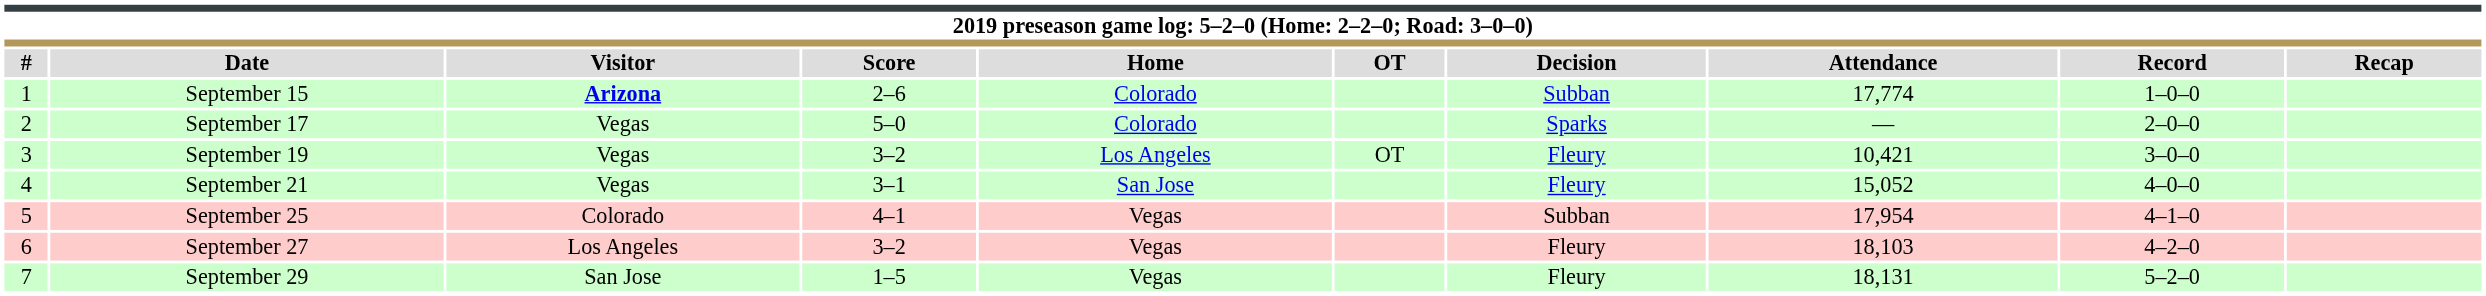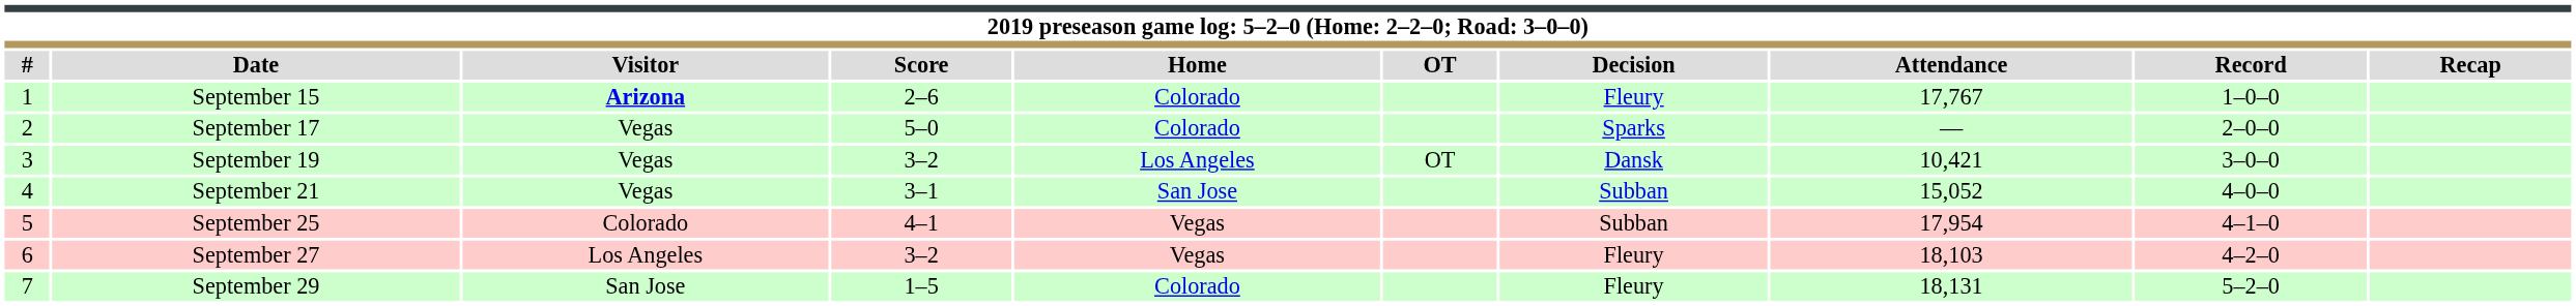 <table class="toccolours collapsible collapsed" style="width:90%; clear:both; margin:1.5em auto; text-align:center;">
 <tr>
 <th colspan="10" style="background:#FFFFFF; border-top:#333F42 5px solid; border-bottom:#B4975A 5px solid;">2019 preseason game log: 5–2–0 (Home: 2–2–0; Road: 3–0–0)</th>
 </tr>
 <tr style="background:#ddd;">
 <th>#</th>
 <th>Date</th>
 <th>Visitor</th>
 <th>Score</th>
 <th>Home</th>
 <th>OT</th>
 <th>Decision</th>
 <th>Attendance</th>
 <th>Record</th>
 <th>Recap</th>
 </tr>
 <tr style="background:#cfc;">
 <td>1</td>
 <td>September 15</td>
 <td><strong><a href='#'>Arizona</a></strong></td>
 <td>2–6</td>
 <td><a href='#'>Colorado</a></td>
 <td></td>
-<td><a href='#'>Subban</a></td>
-<td>17,774</td>
+<td><a href='#'>Fleury</a></td>
+<td>17,767</td>
 <td>1–0–0</td>
 <td></td>
 </tr>
 <tr style="background:#cfc;">
 <td>2</td>
 <td>September 17</td>
 <td>Vegas</td>
 <td>5–0</td>
 <td><a href='#'>Colorado</a></td>
 <td></td>
 <td><a href='#'>Sparks</a></td>
 <td>—</td>
 <td>2–0–0</td>
 <td></td>
 </tr>
 <tr style="background:#cfc;">
 <td>3</td>
 <td>September 19</td>
 <td>Vegas</td>
 <td>3–2</td>
 <td><a href='#'>Los Angeles</a></td>
 <td>OT</td>
-<td><a href='#'>Fleury</a></td>
+<td><a href='#'>Dansk</a></td>
 <td>10,421</td>
 <td>3–0–0</td>
 <td></td>
 </tr>
 <tr style="background:#cfc;">
 <td>4</td>
 <td>September 21</td>
 <td>Vegas</td>
 <td>3–1</td>
 <td><a href='#'>San Jose</a></td>
 <td></td>
-<td><a href='#'>Fleury</a></td>
+<td><a href='#'>Subban</a></td>
 <td>15,052</td>
 <td>4–0–0</td>
 <td></td>
 </tr>
 <tr style="background:#fcc;">
 <td>5</td>
 <td>September 25</td>
 <td>Colorado</td>
 <td>4–1</td>
 <td>Vegas</td>
 <td></td>
 <td>Subban</td>
 <td>17,954</td>
 <td>4–1–0</td>
 <td></td>
 </tr>
 <tr style="background:#fcc;">
 <td>6</td>
 <td>September 27</td>
 <td>Los Angeles</td>
 <td>3–2</td>
 <td>Vegas</td>
 <td></td>
 <td>Fleury</td>
 <td>18,103</td>
 <td>4–2–0</td>
 <td></td>
 </tr>
 <tr style="background:#cfc;">
 <td>7</td>
 <td>September 29</td>
 <td>San Jose</td>
 <td>1–5</td>
-<td>Vegas</td>
+<td><a href='#'>Colorado</a></td>
 <td></td>
 <td>Fleury</td>
 <td>18,131</td>
 <td>5–2–0</td>
 <td></td>
 </tr>
 </table>
